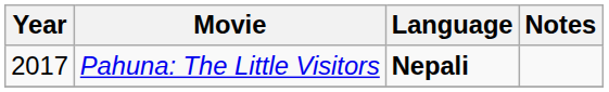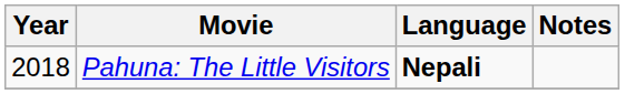 <table class="wikitable">
 <tr>
 <th>Year</th>
 <th>Movie</th>
 <th>Language</th>
 <th>Notes</th>
 </tr>
 <tr>
-<td>2017</td>
+<td>2018</td>
 <td><em><a href='#'>Pahuna: The Little Visitors</a></em></td>
 <td><strong>Nepali</strong></td>
 <td></td>
 </tr>
 <tr>
 </tr>
 </table>
